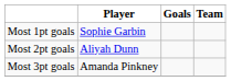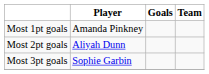 <table class="wikitable collapsible">
 <tr>
 <th style="background:white;"></th>
 <th style="background:white;">Player</th>
 <th style="background:white;">Goals</th>
 <th style="background:white;">Team</th>
 </tr>
 <tr>
 <td>Most 1pt goals</td>
-<td><a href='#'>Sophie Garbin</a></td>
+<td>Amanda Pinkney</td>
 <td></td>
 <td></td>
 </tr>
 <tr>
 <td>Most 2pt goals</td>
 <td><a href='#'>Aliyah Dunn</a></td>
 <td></td>
 <td></td>
 </tr>
 <tr>
 <td>Most 3pt goals</td>
-<td>Amanda Pinkney</td>
+<td><a href='#'>Sophie Garbin</a></td>
 <td></td>
 <td></td>
 </tr>
 <tr>
 </tr>
 </table>
